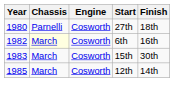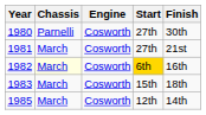 <table class="wikitable" style="font-size: 95%;">
 <tr>
 <th>Year</th>
 <th>Chassis</th>
 <th>Engine</th>
 <th>Start</th>
 <th>Finish</th>
 </tr>
 <tr>
 <td><a href='#'>1980</a></td>
 <td><a href='#'>Parnelli</a></td>
 <td><a href='#'>Cosworth</a></td>
 <td>27th</td>
-<td>18th</td>
+<td>30th</td>
+</tr>
+<tr>
+<td><a href='#'>1981</a></td>
+<td><a href='#'>March</a></td>
+<td><a href='#'>Cosworth</a></td>
+<td>27th</td>
+<td>21st</td>
 </tr>
 <tr>
 <td><a href='#'>1982</a></td>
 <td style="background: lightyellow;"><a href='#'>March</a></td>
 <td><a href='#'>Cosworth</a></td>
-<td>6th</td>
+<td style="background: gold;">6th</td>
 <td>16th</td>
 </tr>
 <tr>
 <td><a href='#'>1983</a></td>
 <td><a href='#'>March</a></td>
 <td><a href='#'>Cosworth</a></td>
 <td>15th</td>
-<td>30th</td>
+<td>18th</td>
 </tr>
 <tr>
 <td><a href='#'>1985</a></td>
 <td><a href='#'>March</a></td>
 <td><a href='#'>Cosworth</a></td>
 <td>12th</td>
 <td>14th</td>
 </tr>
 </table>
